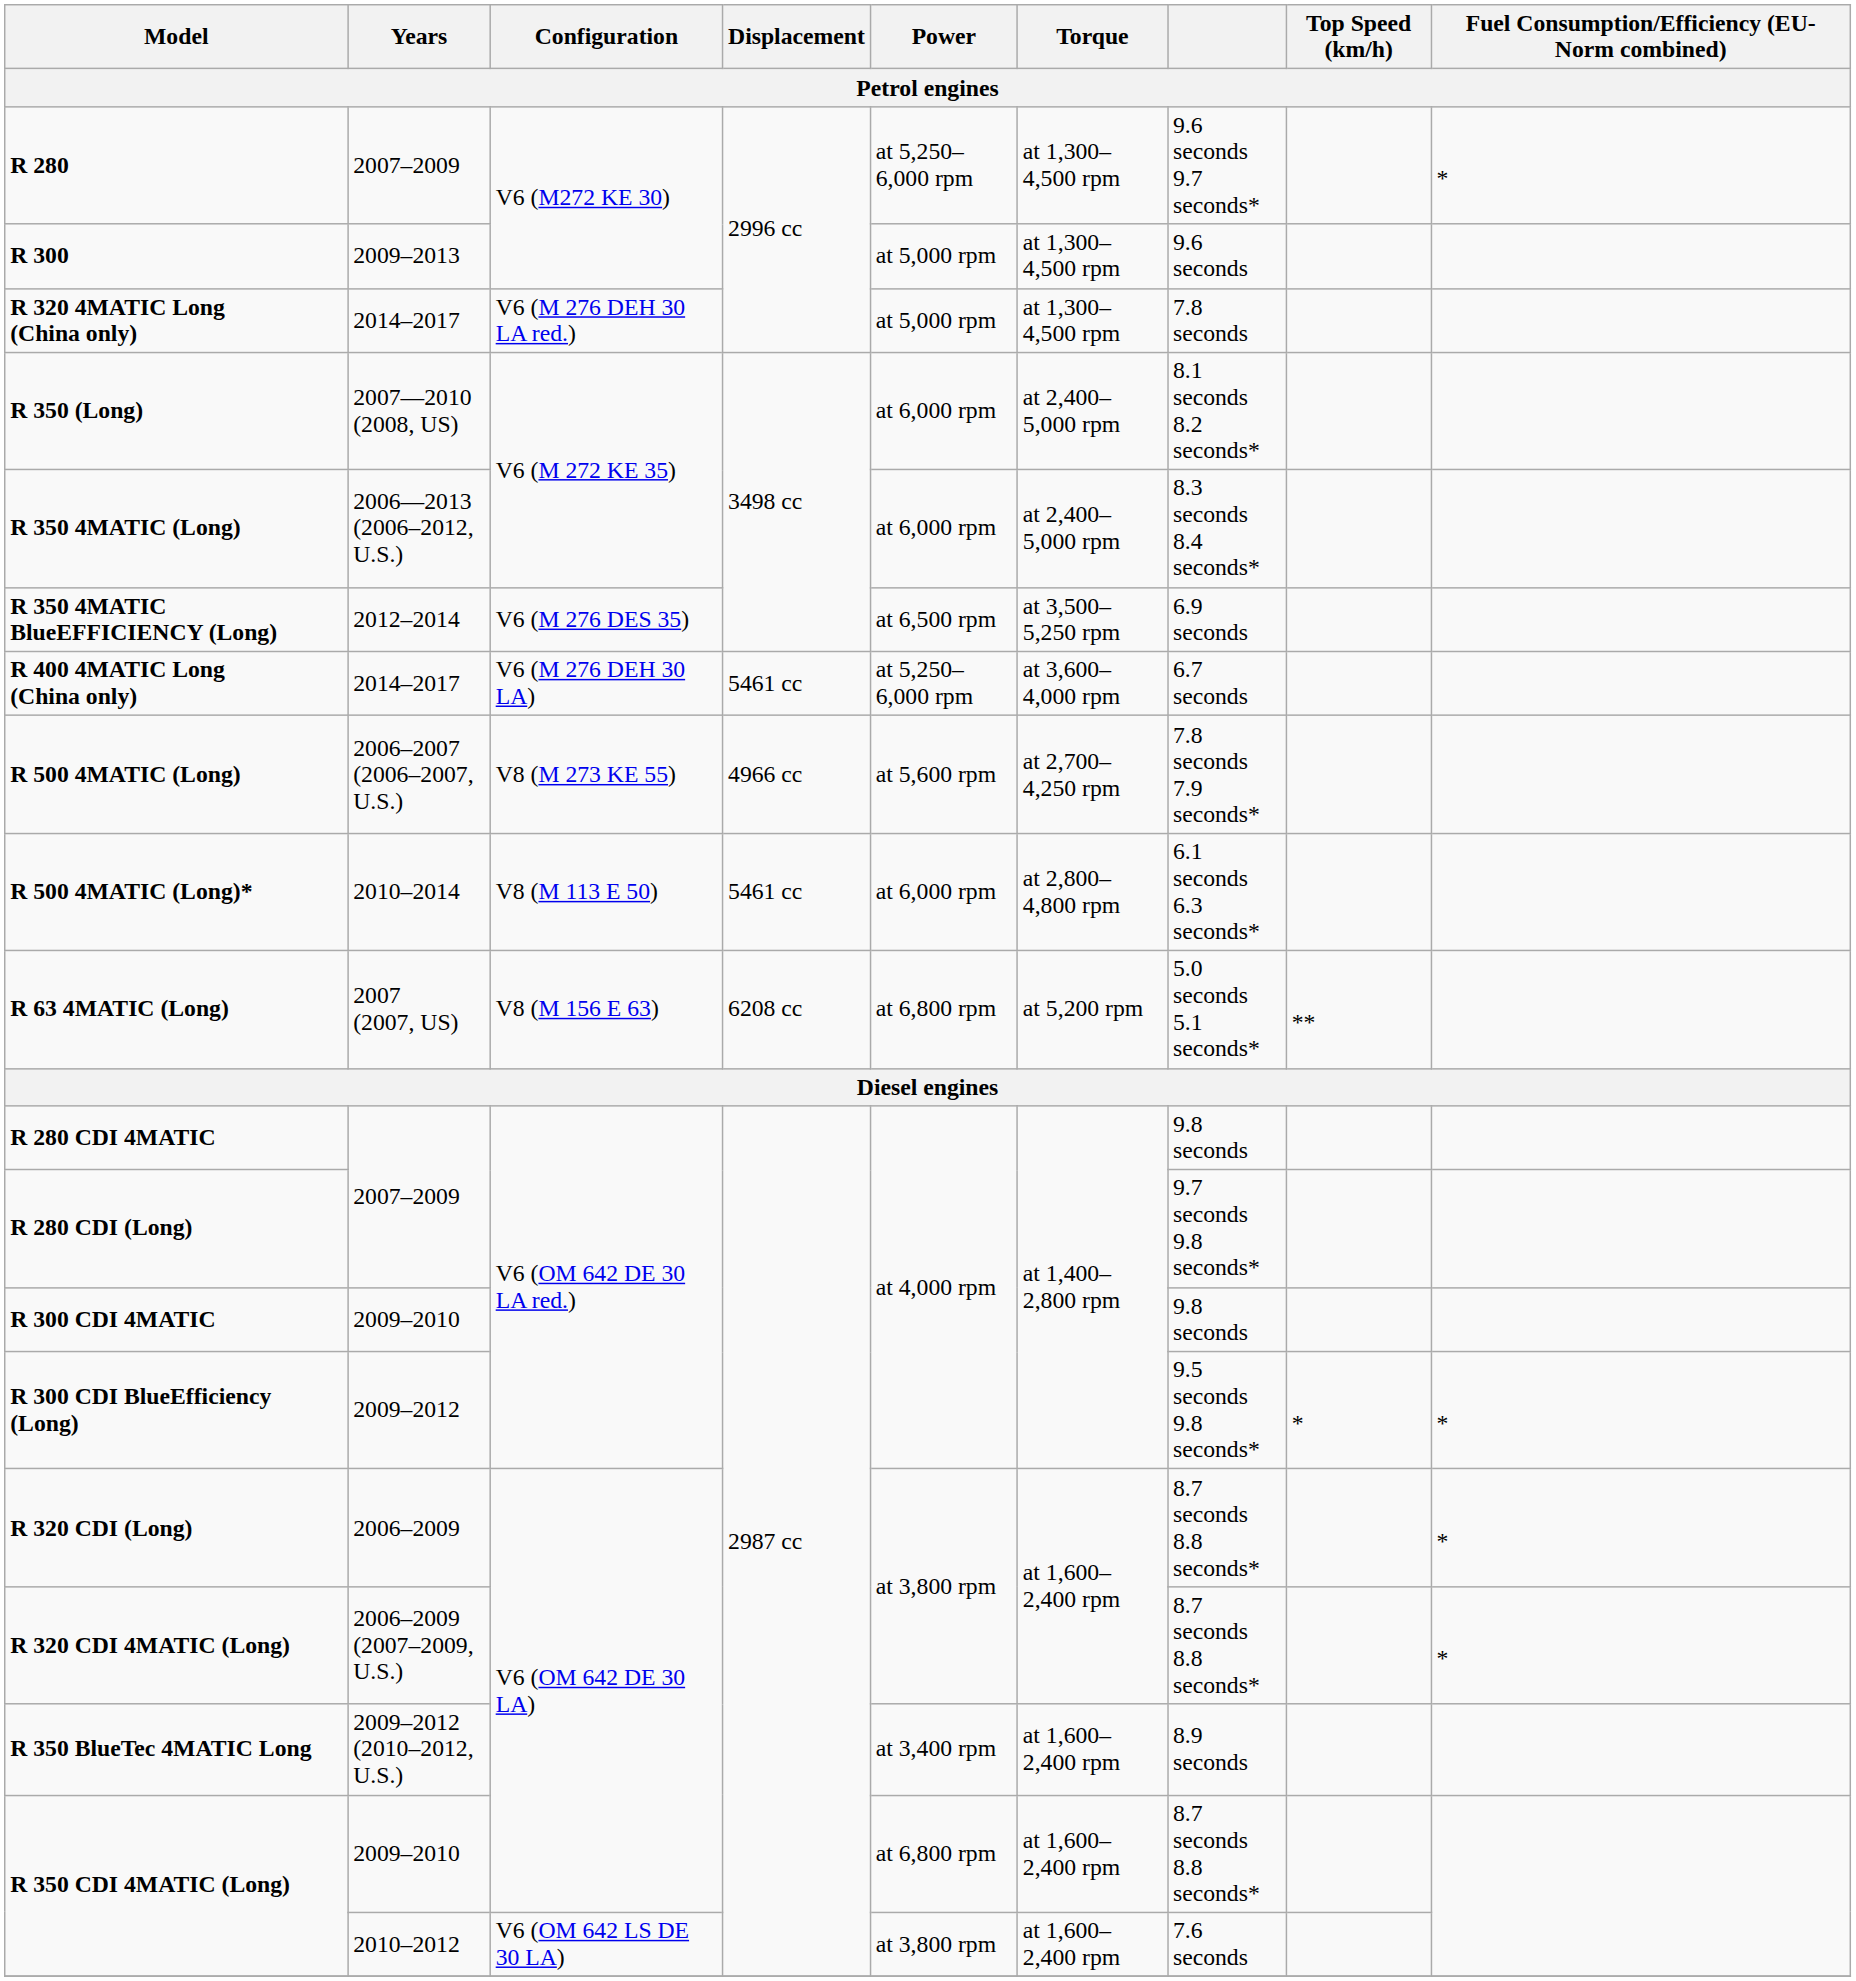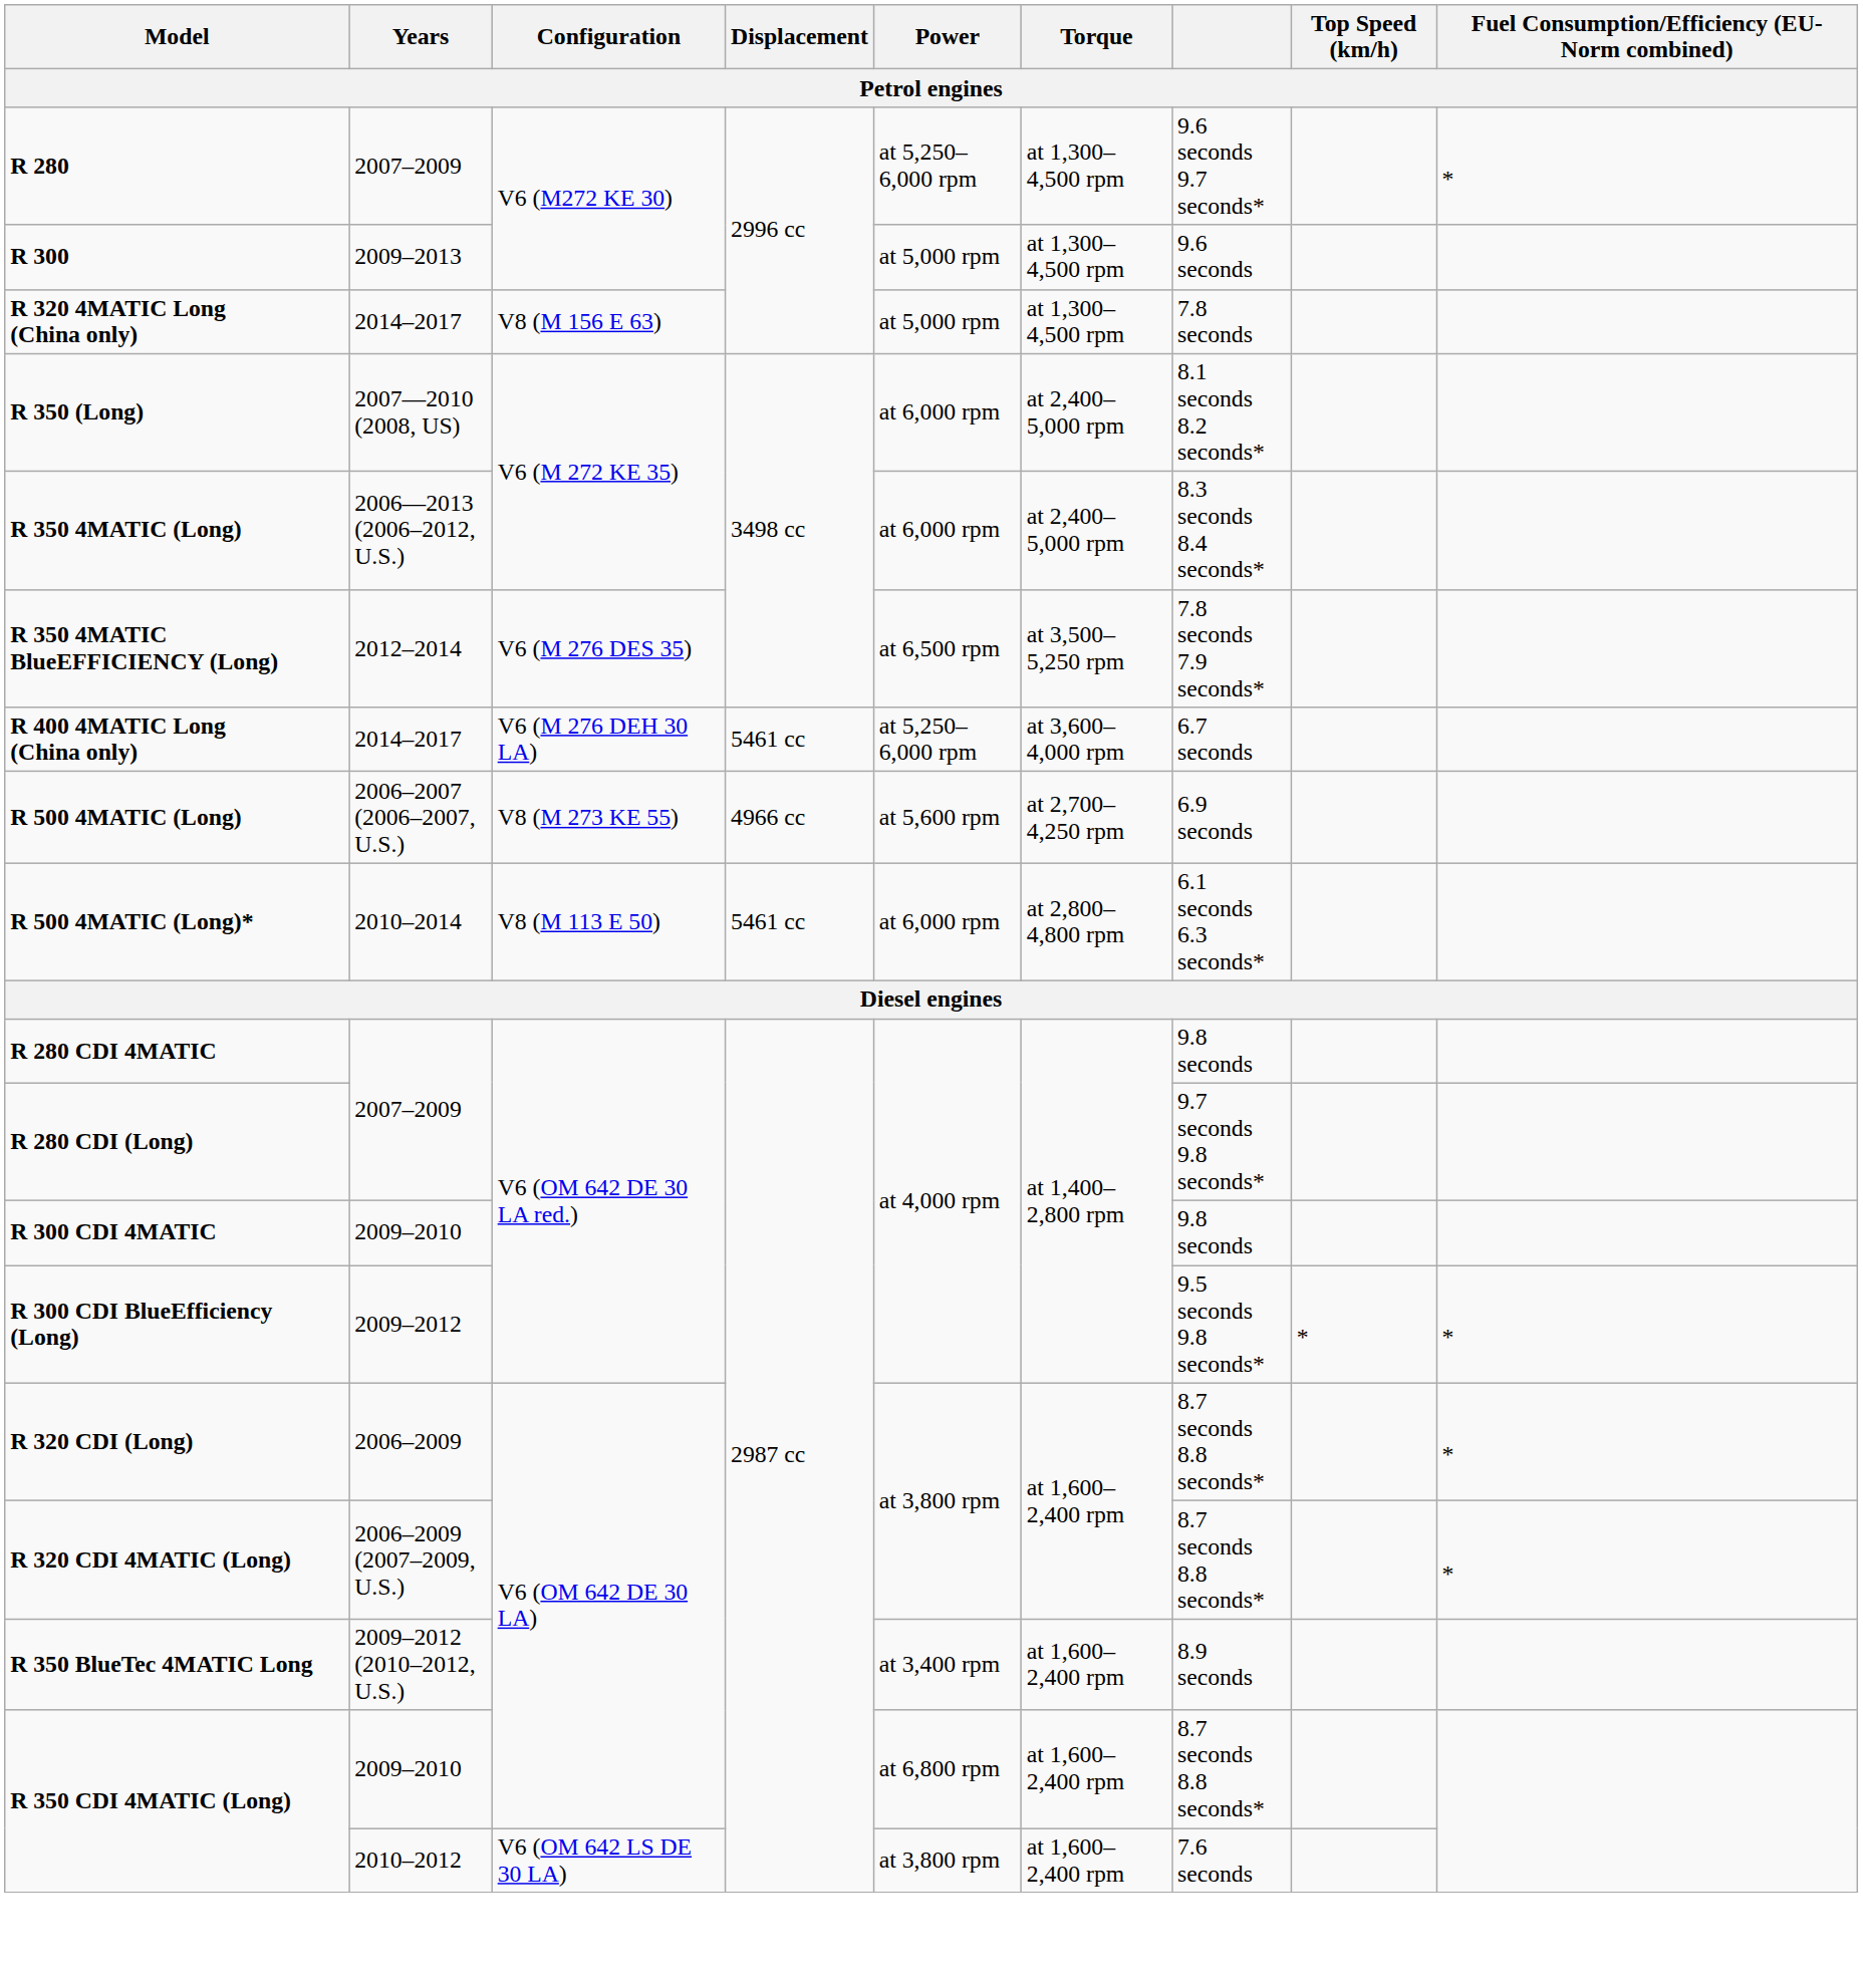 <table class="wikitable">
 <tr>
 <th>Model</th>
 <th>Years</th>
 <th>Configuration</th>
 <th>Displacement</th>
 <th>Power</th>
 <th>Torque</th>
 <th></th>
 <th>Top Speed (km/h)</th>
 <th>Fuel Consumption/Efficiency (EU-Norm combined)</th>
 </tr>
 <tr>
 <th colspan="9" style="text-align:center">Petrol engines</th>
 </tr>
 <tr>
 <td><strong>R 280</strong></td>
 <td>2007–2009</td>
 <td rowspan="2">V6 (<a href='#'>M272 KE 30</a>)</td>
 <td rowspan="3">2996 cc</td>
 <td> at 5,250–6,000 rpm</td>
 <td> at 1,300–4,500 rpm</td>
 <td>9.6 seconds<br>9.7 seconds*</td>
 <td></td>
 <td><br>*</td>
 </tr>
 <tr>
 <td><strong>R 300</strong></td>
 <td>2009–2013</td>
 <td> at 5,000 rpm</td>
 <td> at 1,300–4,500 rpm</td>
 <td>9.6 seconds</td>
 <td></td>
 <td></td>
 </tr>
 <tr>
 <td><strong>R 320 4MATIC Long<br>(China only)</strong></td>
 <td>2014–2017</td>
-<td>V6 (<a href='#'>M 276 DEH 30 LA red.</a>)</td>
+<td>V8 (<a href='#'>M 156 E 63</a>)</td>
 <td> at 5,000 rpm</td>
 <td> at 1,300–4,500 rpm</td>
 <td>7.8 seconds</td>
 <td></td>
 <td></td>
 </tr>
 <tr>
 <td><strong>R 350 (Long)</strong></td>
 <td>2007—2010<br>(2008, US)</td>
 <td rowspan="2">V6 (<a href='#'>M 272 KE 35</a>)</td>
 <td rowspan="3">3498 cc</td>
 <td> at 6,000 rpm</td>
 <td> at 2,400–5,000 rpm</td>
 <td>8.1 seconds<br>8.2 seconds*</td>
 <td></td>
 <td></td>
 </tr>
 <tr>
 <td><strong>R 350 4MATIC (Long)</strong></td>
 <td>2006—2013<br>(2006–2012, U.S.)</td>
 <td> at 6,000 rpm</td>
 <td> at 2,400–5,000 rpm</td>
 <td>8.3 seconds<br>8.4 seconds*</td>
 <td></td>
 <td></td>
 </tr>
 <tr>
 <td><strong>R 350 4MATIC BlueEFFICIENCY (Long)</strong></td>
 <td>2012–2014</td>
 <td>V6 (<a href='#'>M 276 DES 35</a>)</td>
 <td> at 6,500 rpm</td>
 <td> at 3,500–5,250 rpm</td>
-<td>6.9 seconds</td>
+<td>7.8 seconds<br>7.9 seconds*</td>
 <td></td>
 <td></td>
 </tr>
 <tr>
 <td><strong>R 400 4MATIC Long<br>(China only)</strong></td>
 <td>2014–2017</td>
 <td>V6 (<a href='#'>M 276 DEH 30 LA</a>)</td>
 <td>5461 cc</td>
 <td> at 5,250–6,000 rpm</td>
 <td> at 3,600–4,000 rpm</td>
 <td>6.7 seconds</td>
 <td></td>
 <td></td>
 </tr>
 <tr>
 <td><strong>R 500 4MATIC (Long)</strong></td>
 <td>2006–2007<br>(2006–2007, U.S.)</td>
 <td>V8 (<a href='#'>M 273 KE 55</a>)</td>
 <td>4966 cc</td>
 <td> at 5,600 rpm</td>
 <td> at 2,700–4,250 rpm</td>
-<td>7.8 seconds<br>7.9 seconds*</td>
+<td>6.9 seconds</td>
 <td></td>
 <td></td>
 </tr>
 <tr>
 <td><strong>R 500 4MATIC (Long)*</strong></td>
 <td>2010–2014</td>
 <td>V8 (<a href='#'>M 113 E 50</a>)</td>
 <td>5461 cc</td>
 <td> at 6,000 rpm</td>
 <td> at 2,800–4,800 rpm</td>
 <td>6.1 seconds<br>6.3 seconds*</td>
 <td></td>
-<td></td>
-</tr>
-<tr>
-<td><strong>R 63 4MATIC (Long)</strong></td>
-<td>2007<br>(2007, US)</td>
-<td>V8 (<a href='#'>M 156 E 63</a>)</td>
-<td>6208 cc</td>
-<td> at 6,800 rpm</td>
-<td> at 5,200 rpm</td>
-<td>5.0 seconds<br>5.1 seconds*</td>
-<td><br>**</td>
 <td></td>
 </tr>
 <tr>
 <th colspan="9" style="text-align:center">Diesel engines</th>
 </tr>
 <tr>
 <td><strong>R 280 CDI 4MATIC</strong></td>
 <td rowspan="2">2007–2009</td>
 <td rowspan="4">V6 (<a href='#'>OM 642 DE 30 LA red.</a>)</td>
 <td rowspan="9">2987 cc</td>
 <td rowspan="4"> at 4,000 rpm</td>
 <td rowspan="4"> at 1,400–2,800 rpm</td>
 <td>9.8 seconds</td>
 <td></td>
 <td></td>
 </tr>
 <tr>
 <td><strong>R 280 CDI (Long)</strong></td>
 <td>9.7 seconds<br>9.8 seconds*</td>
 <td></td>
 <td></td>
 </tr>
 <tr>
 <td><strong>R 300 CDI 4MATIC</strong></td>
 <td>2009–2010</td>
 <td>9.8 seconds</td>
 <td></td>
 <td></td>
 </tr>
 <tr>
 <td><strong>R 300 CDI BlueEfficiency (Long)</strong></td>
 <td>2009–2012</td>
 <td>9.5 seconds<br>9.8 seconds*</td>
 <td><br>*</td>
 <td><br>*</td>
 </tr>
 <tr>
 <td><strong>R 320 CDI (Long)</strong></td>
 <td>2006–2009</td>
 <td rowspan="4">V6 (<a href='#'>OM 642 DE 30 LA</a>)</td>
 <td rowspan="2"> at 3,800 rpm</td>
 <td rowspan="2"> at 1,600–2,400 rpm</td>
 <td>8.7 seconds<br>8.8 seconds*</td>
 <td></td>
 <td><br>*</td>
 </tr>
 <tr>
 <td><strong>R 320 CDI 4MATIC (Long)</strong></td>
 <td>2006–2009<br>(2007–2009, U.S.)</td>
 <td>8.7 seconds<br>8.8 seconds*</td>
 <td></td>
 <td><br>*</td>
 </tr>
 <tr>
 <td><strong>R 350 BlueTec 4MATIC Long</strong></td>
 <td>2009–2012<br>(2010–2012, U.S.)</td>
 <td> at 3,400 rpm</td>
 <td> at 1,600–2,400 rpm</td>
 <td>8.9 seconds</td>
 <td></td>
 <td></td>
 </tr>
 <tr>
 <td rowspan="2"><strong>R 350 CDI 4MATIC (Long)</strong></td>
 <td>2009–2010</td>
 <td> at 6,800 rpm</td>
 <td> at 1,600–2,400 rpm</td>
 <td>8.7 seconds<br>8.8 seconds*</td>
 <td></td>
 <td rowspan="2"></td>
 </tr>
 <tr>
 <td>2010–2012</td>
 <td>V6 (<a href='#'>OM 642 LS DE 30 LA</a>)</td>
 <td> at 3,800 rpm</td>
 <td> at 1,600–2,400 rpm</td>
 <td>7.6 seconds</td>
 <td></td>
 </tr>
 <tr>
 </tr>
 </table>
